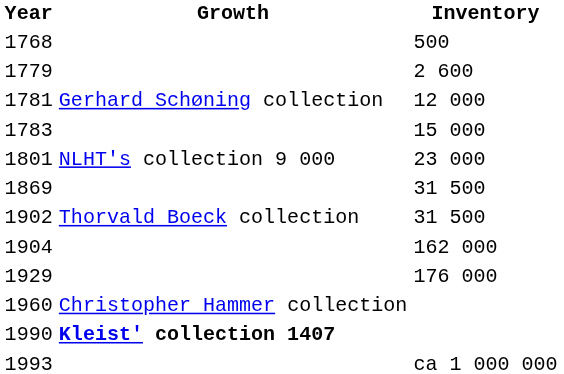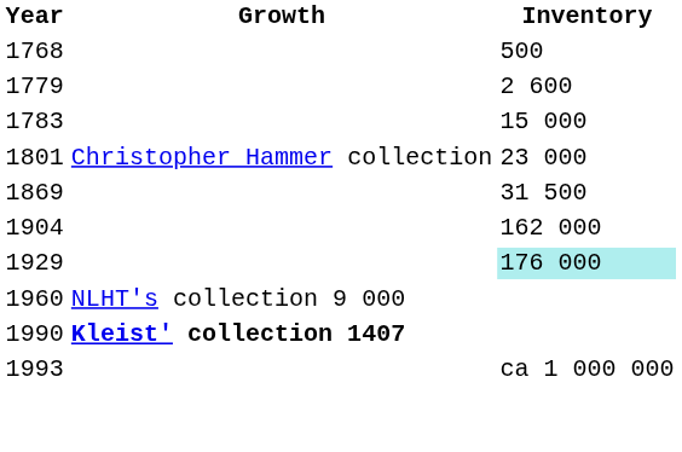 <table border="0">
 <tr>
 <th>Year</th>
 <th>Growth</th>
 <th>Inventory</th>
 </tr>
 <tr>
 <td>1768</td>
 <td></td>
 <td>500</td>
 </tr>
 <tr>
 <td>1779</td>
 <td></td>
 <td>2 600</td>
 </tr>
 <tr>
-<td>1781</td>
-<td><a href='#'>Gerhard Schøning</a> collection</td>
-<td>12 000</td>
-<td></td>
-</tr>
-<tr>
 <td>1783</td>
 <td></td>
 <td>15 000</td>
 </tr>
 <tr>
 <td>1801</td>
-<td><a href='#'>NLHT's</a> collection 9 000</td>
+<td><a href='#'>Christopher Hammer</a> collection</td>
 <td>23 000</td>
 </tr>
 <tr>
 <td>1869</td>
 <td></td>
 <td>31 500</td>
-</tr>
-<tr>
-<td>1902</td>
-<td><a href='#'>Thorvald Boeck</a> collection</td>
-<td>31 500</td>
-<td></td>
 </tr>
 <tr>
 <td>1904</td>
 <td></td>
 <td>162 000</td>
 </tr>
 <tr>
 <td>1929</td>
 <td></td>
-<td>176 000</td>
+<td style="background: paleturquoise;">176 000</td>
 </tr>
 <tr>
 <td>1960</td>
-<td><a href='#'>Christopher Hammer</a> collection</td>
+<td><a href='#'>NLHT's</a> collection 9 000</td>
 <td></td>
 </tr>
 <tr>
 <td>1990</td>
 <td><strong><a href='#'>Kleist'</a> collection 1407</strong></td>
 <td></td>
 </tr>
 <tr>
 <td>1993</td>
 <td></td>
 <td>ca 1 000 000</td>
 </tr>
 </table>
